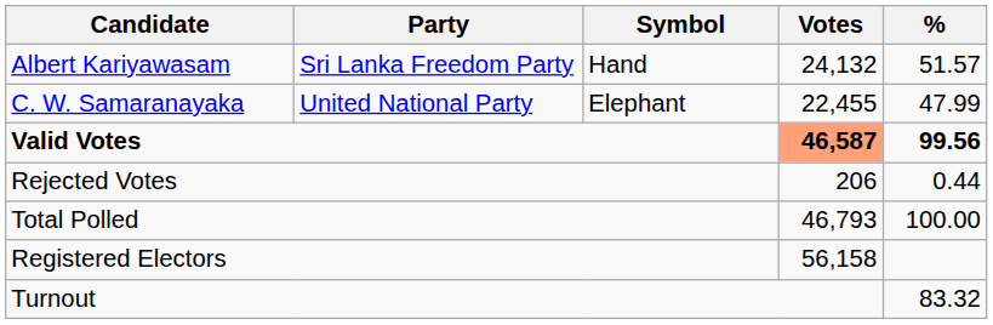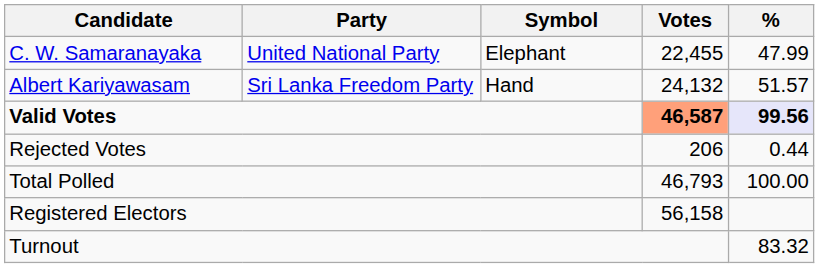 <table class="wikitable" border="1" style="text-align:right;">
 <tr>
 <th align=left width="180">Candidate</th>
 <th align=left width="180">Party</th>
 <th align=left width="120">Symbol</th>
 <th align=left width="60">Votes</th>
 <th align=left width="60">%</th>
 </tr>
 <tr>
+<td align=left><a href='#'>C. W. Samaranayaka</a></td>
+<td align=left><a href='#'>United National Party</a></td>
+<td align=left>Elephant</td>
+<td>22,455</td>
+<td>47.99</td>
+</tr>
+<tr>
 <td align=left><a href='#'>Albert Kariyawasam</a></td>
 <td align=left><a href='#'>Sri Lanka Freedom Party</a></td>
 <td align=left>Hand</td>
 <td>24,132</td>
 <td>51.57</td>
 </tr>
 <tr>
-<td align=left><a href='#'>C. W. Samaranayaka</a></td>
-<td align=left><a href='#'>United National Party</a></td>
-<td align=left>Elephant</td>
-<td>22,455</td>
-<td>47.99</td>
-</tr>
-<tr>
 <td align=left colspan=3><strong>Valid Votes</strong></td>
 <td style="background: lightsalmon;"><strong>46,587</strong></td>
-<td><strong>99.56</strong></td>
+<td style="background: lavender;"><strong>99.56</strong></td>
 </tr>
 <tr>
 <td align=left colspan=3>Rejected Votes</td>
 <td>206</td>
 <td>0.44</td>
 </tr>
 <tr>
 <td align=left colspan=3>Total Polled</td>
 <td>46,793</td>
 <td>100.00</td>
 </tr>
 <tr>
 <td align=left colspan=3>Registered Electors</td>
 <td>56,158</td>
 <td></td>
 </tr>
 <tr>
 <td align=left colspan=4>Turnout</td>
 <td>83.32</td>
 </tr>
 </table>
